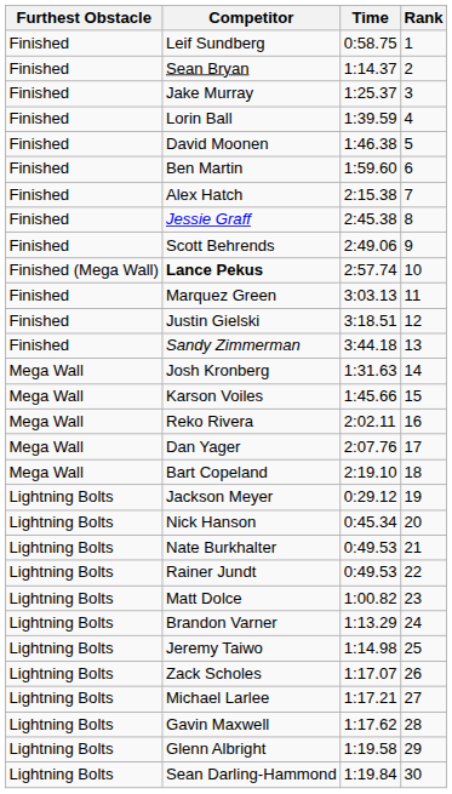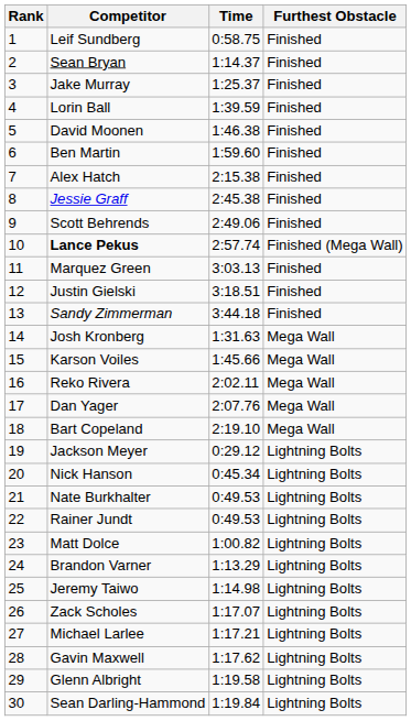 <table class="wikitable sortable mw-collapsible">
 <tr>
-<th>Furthest Obstacle</th>
+<th>Rank</th>
 <th>Competitor</th>
 <th>Time</th>
-<th>Rank</th>
+<th>Furthest Obstacle</th>
 </tr>
 <tr>
-<td>Finished</td>
+<td>1</td>
 <td>Leif Sundberg</td>
 <td>0:58.75</td>
-<td>1</td>
+<td>Finished</td>
 </tr>
 <tr>
-<td>Finished</td>
+<td>2</td>
 <td><u>Sean Bryan</u></td>
 <td>1:14.37</td>
-<td>2</td>
+<td>Finished</td>
 </tr>
 <tr>
-<td>Finished</td>
+<td>3</td>
 <td>Jake Murray</td>
 <td>1:25.37</td>
-<td>3</td>
+<td>Finished</td>
 </tr>
 <tr>
-<td>Finished</td>
+<td>4</td>
 <td>Lorin Ball</td>
 <td>1:39.59</td>
-<td>4</td>
+<td>Finished</td>
 </tr>
 <tr>
-<td>Finished</td>
+<td>5</td>
 <td>David Moonen</td>
 <td>1:46.38</td>
-<td>5</td>
+<td>Finished</td>
 </tr>
 <tr>
-<td>Finished</td>
+<td>6</td>
 <td>Ben Martin</td>
 <td>1:59.60</td>
-<td>6</td>
+<td>Finished</td>
 </tr>
 <tr>
-<td>Finished</td>
+<td>7</td>
 <td>Alex Hatch</td>
 <td>2:15.38</td>
-<td>7</td>
+<td>Finished</td>
 </tr>
 <tr>
-<td>Finished</td>
+<td>8</td>
 <td><em><a href='#'>Jessie Graff</a></em></td>
 <td>2:45.38</td>
-<td>8</td>
+<td>Finished</td>
 </tr>
 <tr>
-<td>Finished</td>
+<td>9</td>
 <td>Scott Behrends</td>
 <td>2:49.06</td>
-<td>9</td>
+<td>Finished</td>
 </tr>
 <tr>
-<td>Finished (Mega Wall)</td>
+<td>10</td>
 <td><strong>Lance Pekus</strong></td>
 <td>2:57.74</td>
-<td>10</td>
+<td>Finished (Mega Wall)</td>
 </tr>
 <tr>
-<td>Finished</td>
+<td>11</td>
 <td>Marquez Green</td>
 <td>3:03.13</td>
-<td>11</td>
+<td>Finished</td>
 </tr>
 <tr>
-<td>Finished</td>
+<td>12</td>
 <td>Justin Gielski</td>
 <td>3:18.51</td>
-<td>12</td>
+<td>Finished</td>
 </tr>
 <tr>
-<td>Finished</td>
+<td>13</td>
 <td><em>Sandy Zimmerman</em></td>
 <td>3:44.18</td>
-<td>13</td>
+<td>Finished</td>
 </tr>
 <tr>
-<td>Mega Wall</td>
+<td>14</td>
 <td>Josh Kronberg</td>
 <td>1:31.63</td>
-<td>14</td>
+<td>Mega Wall</td>
 </tr>
 <tr>
-<td>Mega Wall</td>
+<td>15</td>
 <td>Karson Voiles</td>
 <td>1:45.66</td>
-<td>15</td>
+<td>Mega Wall</td>
 </tr>
 <tr>
-<td>Mega Wall</td>
+<td>16</td>
 <td>Reko Rivera</td>
 <td>2:02.11</td>
-<td>16</td>
+<td>Mega Wall</td>
 </tr>
 <tr>
-<td>Mega Wall</td>
+<td>17</td>
 <td>Dan Yager</td>
 <td>2:07.76</td>
-<td>17</td>
+<td>Mega Wall</td>
 </tr>
 <tr>
-<td>Mega Wall</td>
+<td>18</td>
 <td>Bart Copeland</td>
 <td>2:19.10</td>
-<td>18</td>
+<td>Mega Wall</td>
 </tr>
 <tr>
-<td>Lightning Bolts</td>
+<td>19</td>
 <td>Jackson Meyer</td>
 <td>0:29.12</td>
-<td>19</td>
+<td>Lightning Bolts</td>
 </tr>
 <tr>
-<td>Lightning Bolts</td>
+<td>20</td>
 <td>Nick Hanson</td>
 <td>0:45.34</td>
-<td>20</td>
+<td>Lightning Bolts</td>
 </tr>
 <tr>
-<td>Lightning Bolts</td>
+<td>21</td>
 <td>Nate Burkhalter</td>
 <td>0:49.53</td>
-<td>21</td>
+<td>Lightning Bolts</td>
 </tr>
 <tr>
-<td>Lightning Bolts</td>
+<td>22</td>
 <td>Rainer Jundt</td>
 <td>0:49.53</td>
-<td>22</td>
+<td>Lightning Bolts</td>
 </tr>
 <tr>
-<td>Lightning Bolts</td>
+<td>23</td>
 <td>Matt Dolce</td>
 <td>1:00.82</td>
-<td>23</td>
+<td>Lightning Bolts</td>
 </tr>
 <tr>
-<td>Lightning Bolts</td>
+<td>24</td>
 <td>Brandon Varner</td>
 <td>1:13.29</td>
-<td>24</td>
+<td>Lightning Bolts</td>
 </tr>
 <tr>
-<td>Lightning Bolts</td>
+<td>25</td>
 <td>Jeremy Taiwo</td>
 <td>1:14.98</td>
-<td>25</td>
+<td>Lightning Bolts</td>
 </tr>
 <tr>
-<td>Lightning Bolts</td>
+<td>26</td>
 <td>Zack Scholes</td>
 <td>1:17.07</td>
-<td>26</td>
+<td>Lightning Bolts</td>
 </tr>
 <tr>
-<td>Lightning Bolts</td>
+<td>27</td>
 <td>Michael Larlee</td>
 <td>1:17.21</td>
-<td>27</td>
+<td>Lightning Bolts</td>
 </tr>
 <tr>
-<td>Lightning Bolts</td>
+<td>28</td>
 <td>Gavin Maxwell</td>
 <td>1:17.62</td>
-<td>28</td>
+<td>Lightning Bolts</td>
 </tr>
 <tr>
-<td>Lightning Bolts</td>
+<td>29</td>
 <td>Glenn Albright</td>
 <td>1:19.58</td>
-<td>29</td>
+<td>Lightning Bolts</td>
 </tr>
 <tr>
-<td>Lightning Bolts</td>
+<td>30</td>
 <td>Sean Darling-Hammond</td>
 <td>1:19.84</td>
-<td>30</td>
+<td>Lightning Bolts</td>
 </tr>
 </table>
